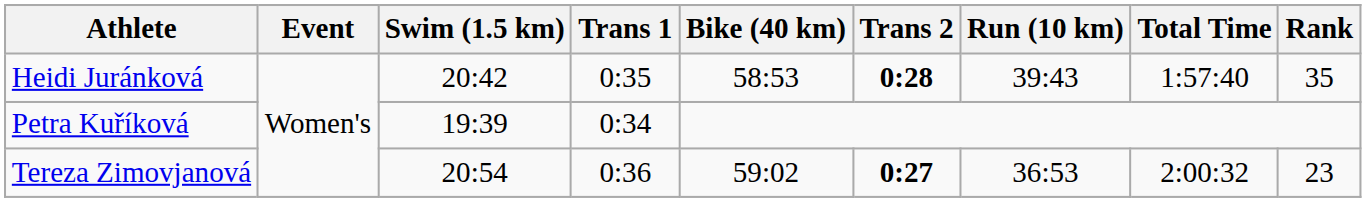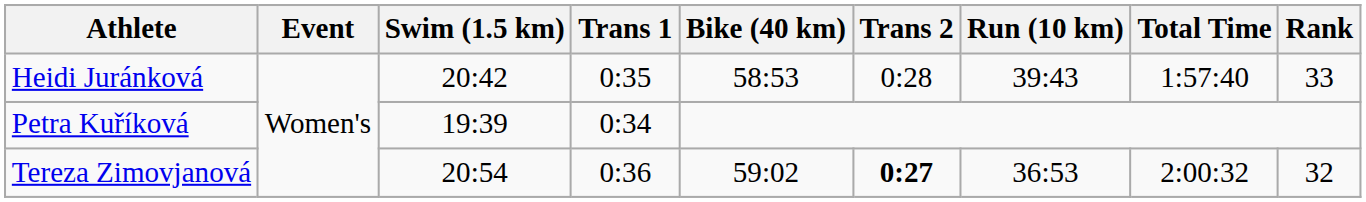 <table class="wikitable" style="font-size:90%">
 <tr>
 <th>Athlete</th>
 <th>Event</th>
 <th>Swim (1.5 km)</th>
 <th>Trans 1</th>
 <th>Bike (40 km)</th>
 <th>Trans 2</th>
 <th>Run (10 km)</th>
 <th>Total Time</th>
 <th>Rank</th>
 </tr>
 <tr align=center>
 <td align=left><a href='#'>Heidi Juránková</a></td>
 <td align=left rowspan=3>Women's</td>
 <td>20:42</td>
 <td>0:35</td>
 <td>58:53</td>
-<td><strong>0:28</strong></td>
+<td>0:28</td>
 <td>39:43</td>
 <td>1:57:40</td>
-<td>35</td>
+<td>33</td>
 </tr>
 <tr align=center>
 <td align=left><a href='#'>Petra Kuříková</a></td>
 <td>19:39</td>
 <td>0:34</td>
 <td colspan=5></td>
 </tr>
 <tr align=center>
 <td align=left><a href='#'>Tereza Zimovjanová</a></td>
 <td>20:54</td>
 <td>0:36</td>
 <td>59:02</td>
 <td><strong>0:27</strong></td>
 <td>36:53</td>
 <td>2:00:32</td>
-<td>23</td>
+<td>32</td>
 </tr>
 </table>
